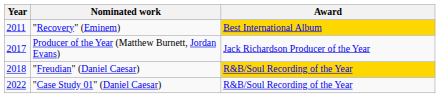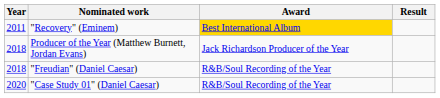 <table class="wikitable" style="width: 80%;">
 <tr>
 <th style="width: 5%;">Year</th>
 <th style="width: 40%;">Nominated work</th>
 <th style="width: 45%;">Award</th>
+<th style="width: 10%;">Result</th>
 </tr>
 <tr>
 <td><a href='#'>2011</a></td>
 <td>"<a href='#'>Recovery</a>" (<a href='#'>Eminem</a>)</td>
 <td style="background: gold;"><a href='#'>Best International Album</a></td>
+<td></td>
 </tr>
 <tr>
-<td><a href='#'>2017</a></td>
+<td><a href='#'>2018</a></td>
 <td><a href='#'>Producer of the Year</a> (Matthew Burnett, <a href='#'>Jordan Evans</a>)</td>
 <td><a href='#'>Jack Richardson Producer of the Year</a></td>
+<td></td>
 </tr>
 <tr>
 <td><a href='#'>2018</a></td>
 <td>"<a href='#'>Freudian</a>" (<a href='#'>Daniel Caesar</a>)</td>
-<td style="background: gold;"><a href='#'>R&B/Soul Recording of the Year</a></td>
+<td><a href='#'>R&B/Soul Recording of the Year</a></td>
+<td></td>
 </tr>
 <tr>
-<td><a href='#'>2022</a></td>
+<td><a href='#'>2020</a></td>
 <td>"<a href='#'>Case Study 01</a>" (<a href='#'>Daniel Caesar</a>)</td>
 <td><a href='#'>R&B/Soul Recording of the Year</a></td>
+<td></td>
 </tr>
 </table>
